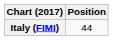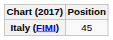 <table class="wikitable sortable plainrowheaders" style="Text-align:center">
 <tr>
 <th scope="col">Chart (2017)</th>
 <th scope="col">Position</th>
 </tr>
 <tr>
 <th scope="row">Italy (<a href='#'>FIMI</a>)</th>
-<td>44</td>
+<td>45</td>
 </tr>
 </table>
